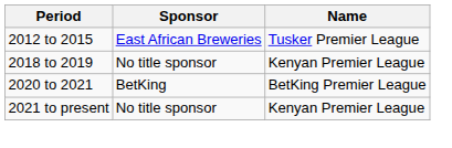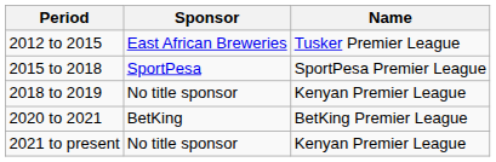 <table class="wikitable">
 <tr>
 <th>Period</th>
 <th>Sponsor</th>
 <th>Name</th>
 </tr>
 <tr>
 <td>2012 to 2015</td>
 <td><a href='#'>East African Breweries</a></td>
 <td><a href='#'>Tusker</a> Premier League</td>
+</tr>
+<tr>
+<td>2015 to 2018</td>
+<td><a href='#'>SportPesa</a></td>
+<td>SportPesa Premier League</td>
 </tr>
 <tr>
 <td>2018 to 2019</td>
 <td>No title sponsor</td>
 <td>Kenyan Premier League</td>
 </tr>
 <tr>
 <td>2020 to 2021</td>
 <td>BetKing</td>
 <td>BetKing Premier League</td>
 </tr>
 <tr>
 <td>2021 to present</td>
 <td>No title sponsor</td>
 <td>Kenyan Premier League</td>
 </tr>
 </table>
